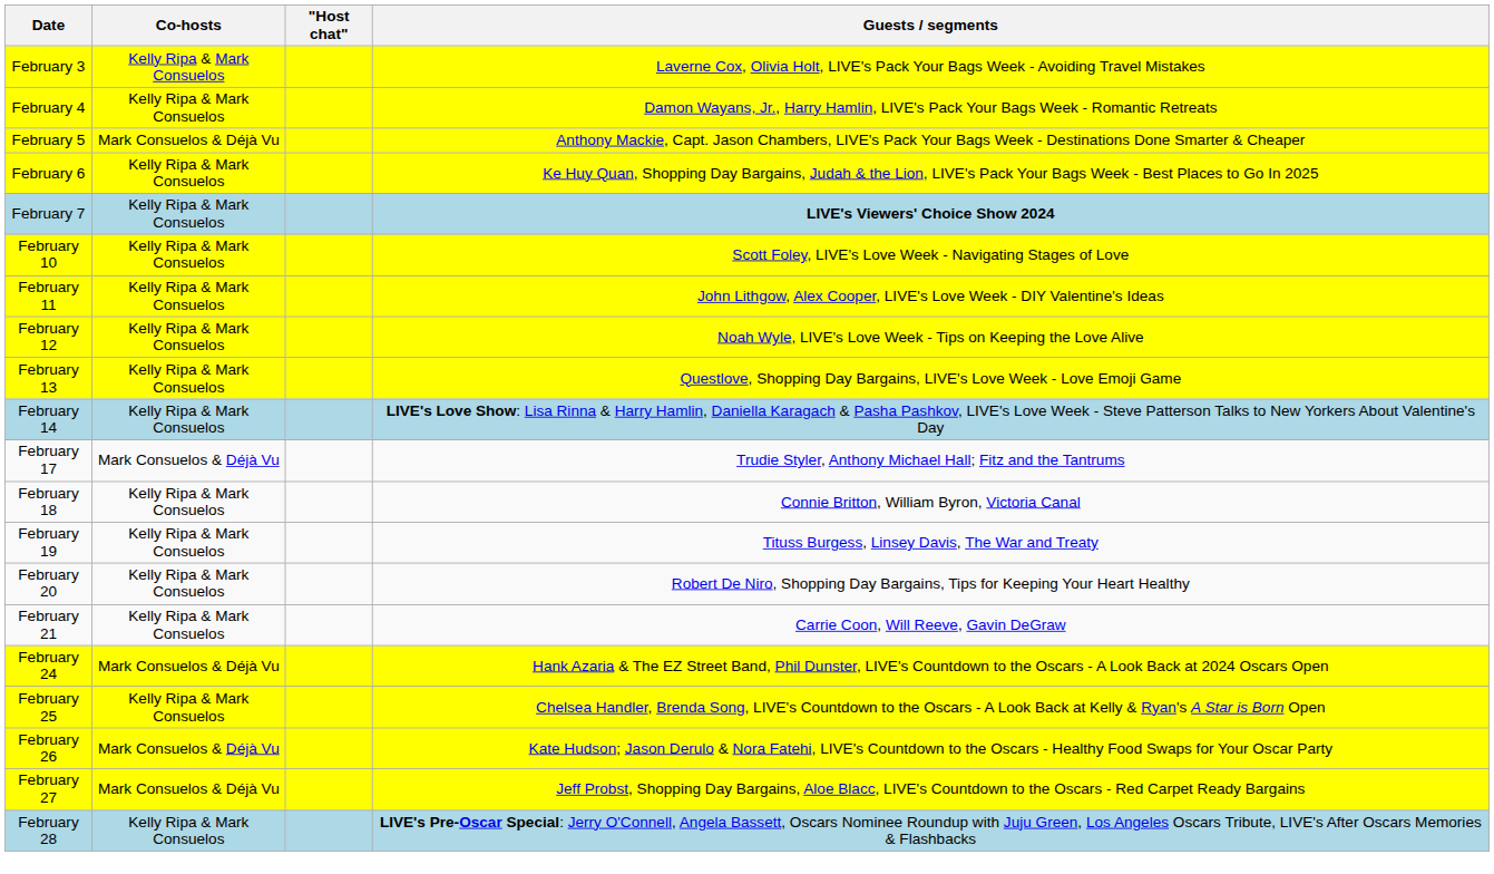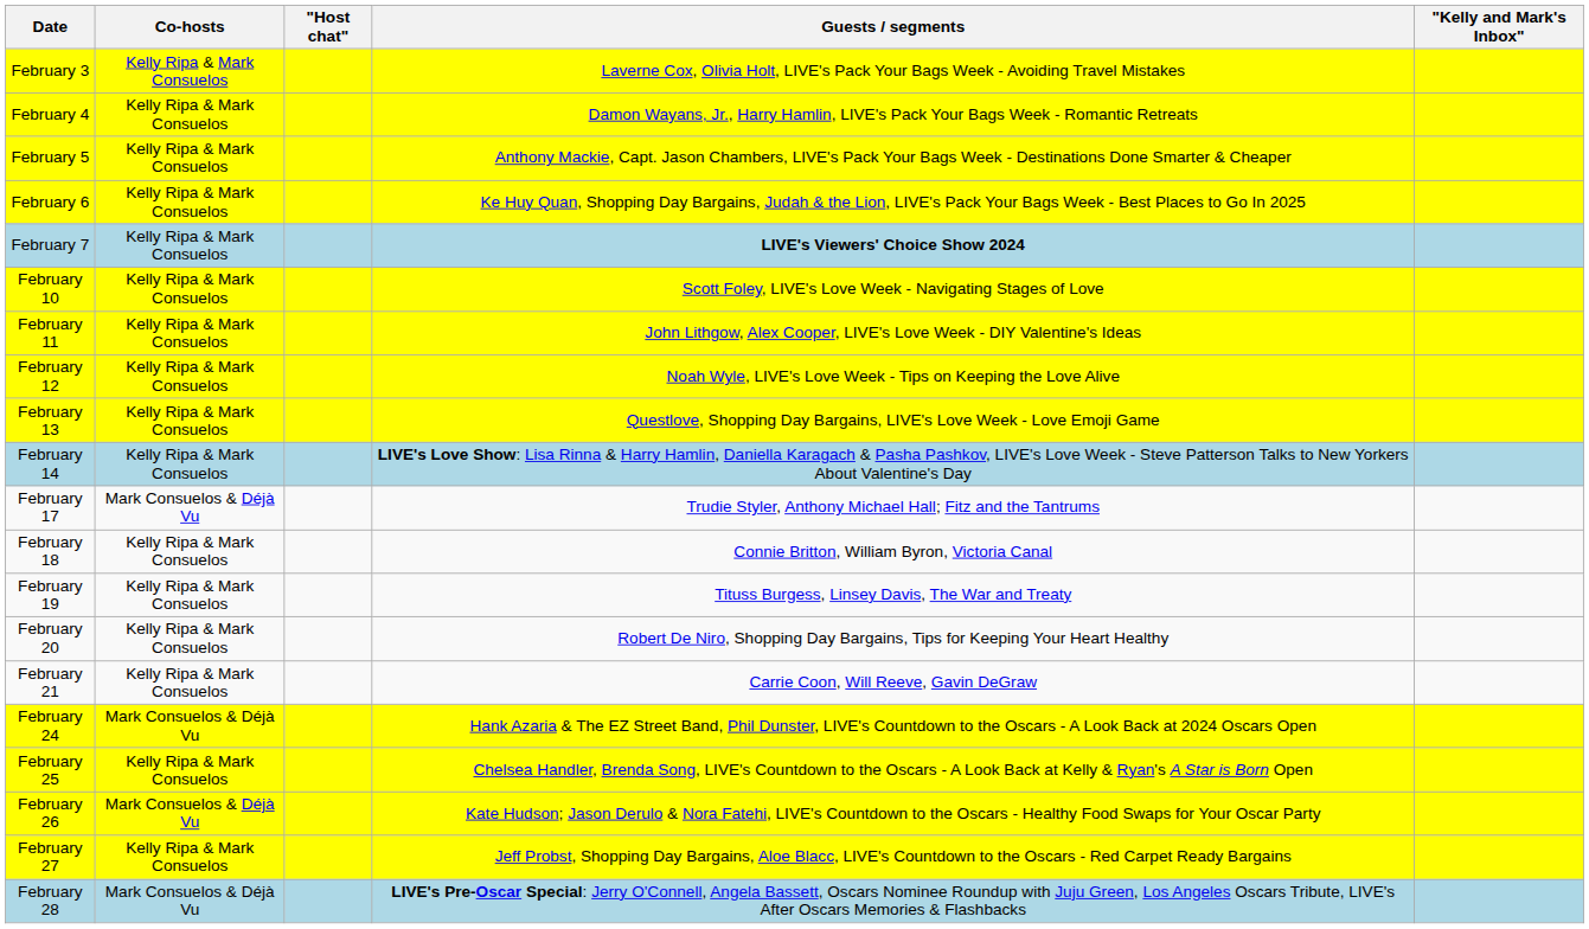 <table class="wikitable sortable" style="text-align:center;">
 <tr>
 <th>Date</th>
 <th>Co-hosts</th>
 <th>"Host chat"</th>
 <th>Guests / segments</th>
+<th>"Kelly and Mark's Inbox"</th>
 </tr>
 <tr style="background:yellow;">
 <td>February 3</td>
 <td><a href='#'>Kelly Ripa</a> & <a href='#'>Mark Consuelos</a></td>
 <td></td>
 <td><a href='#'>Laverne Cox</a>, <a href='#'>Olivia Holt</a>, LIVE's Pack Your Bags Week - Avoiding Travel Mistakes</td>
+<td></td>
 </tr>
 <tr style="background:yellow;">
 <td>February 4</td>
 <td>Kelly Ripa & Mark Consuelos</td>
 <td></td>
 <td><a href='#'>Damon Wayans, Jr.</a>, <a href='#'>Harry Hamlin</a>, LIVE's Pack Your Bags Week - Romantic Retreats</td>
+<td></td>
 </tr>
 <tr style="background:yellow;">
 <td>February 5</td>
-<td>Mark Consuelos & Déjà Vu</td>
+<td>Kelly Ripa & Mark Consuelos</td>
 <td></td>
 <td><a href='#'>Anthony Mackie</a>, Capt. Jason Chambers, LIVE's Pack Your Bags Week - Destinations Done Smarter & Cheaper</td>
+<td></td>
 </tr>
 <tr style="background:yellow;">
 <td>February 6</td>
 <td>Kelly Ripa & Mark Consuelos</td>
 <td></td>
 <td><a href='#'>Ke Huy Quan</a>, Shopping Day Bargains, <a href='#'>Judah & the Lion</a>, LIVE's Pack Your Bags Week - Best Places to Go In 2025</td>
+<td></td>
 </tr>
 <tr style="background:lightblue;">
 <td>February 7</td>
 <td>Kelly Ripa & Mark Consuelos</td>
 <td></td>
 <td><strong>LIVE's Viewers' Choice Show 2024</strong></td>
+<td></td>
 </tr>
 <tr style="background:yellow;">
 <td>February 10</td>
 <td>Kelly Ripa & Mark Consuelos</td>
 <td></td>
 <td><a href='#'>Scott Foley</a>, LIVE's Love Week - Navigating Stages of Love</td>
+<td></td>
 </tr>
 <tr style="background:yellow;">
 <td>February 11</td>
 <td>Kelly Ripa & Mark Consuelos</td>
 <td></td>
 <td><a href='#'>John Lithgow</a>, <a href='#'>Alex Cooper</a>, LIVE's Love Week - DIY Valentine's Ideas</td>
+<td></td>
 </tr>
 <tr style="background:yellow;">
 <td>February 12</td>
 <td>Kelly Ripa & Mark Consuelos</td>
 <td></td>
 <td><a href='#'>Noah Wyle</a>, LIVE's Love Week - Tips on Keeping the Love Alive</td>
+<td></td>
 </tr>
 <tr style="background:yellow;">
 <td>February 13</td>
 <td>Kelly Ripa & Mark Consuelos</td>
 <td></td>
 <td><a href='#'>Questlove</a>, Shopping Day Bargains, LIVE's Love Week - Love Emoji Game</td>
+<td></td>
 </tr>
 <tr style="background:lightblue;">
 <td>February 14</td>
 <td>Kelly Ripa & Mark Consuelos</td>
 <td></td>
 <td><strong>LIVE's Love Show</strong>: <a href='#'>Lisa Rinna</a> & <a href='#'>Harry Hamlin</a>, <a href='#'>Daniella Karagach</a> & <a href='#'>Pasha Pashkov</a>, LIVE's Love Week - Steve Patterson Talks to New Yorkers About Valentine's Day</td>
+<td></td>
 </tr>
 <tr>
 <td>February 17</td>
 <td>Mark Consuelos & <a href='#'>Déjà Vu</a></td>
 <td></td>
 <td><a href='#'>Trudie Styler</a>, <a href='#'>Anthony Michael Hall</a>; <a href='#'>Fitz and the Tantrums</a></td>
+<td></td>
 </tr>
 <tr>
 <td>February 18</td>
 <td>Kelly Ripa & Mark Consuelos</td>
 <td></td>
 <td><a href='#'>Connie Britton</a>, William Byron, <a href='#'>Victoria Canal</a></td>
+<td></td>
 </tr>
 <tr>
 <td>February 19</td>
 <td>Kelly Ripa & Mark Consuelos</td>
 <td></td>
 <td><a href='#'>Tituss Burgess</a>, <a href='#'>Linsey Davis</a>, <a href='#'>The War and Treaty</a></td>
+<td></td>
 </tr>
 <tr>
 <td>February 20</td>
 <td>Kelly Ripa & Mark Consuelos</td>
 <td></td>
 <td><a href='#'>Robert De Niro</a>, Shopping Day Bargains, Tips for Keeping Your Heart Healthy</td>
+<td></td>
 </tr>
 <tr>
 <td>February 21</td>
 <td>Kelly Ripa & Mark Consuelos</td>
 <td></td>
 <td><a href='#'>Carrie Coon</a>, <a href='#'>Will Reeve</a>, <a href='#'>Gavin DeGraw</a></td>
+<td></td>
 </tr>
 <tr style="background:yellow;">
 <td>February 24</td>
 <td>Mark Consuelos & Déjà Vu</td>
 <td></td>
 <td><a href='#'>Hank Azaria</a> & The EZ Street Band, <a href='#'>Phil Dunster</a>, LIVE's Countdown to the Oscars - A Look Back at 2024 Oscars Open</td>
+<td></td>
 </tr>
 <tr style="background:yellow;">
 <td>February 25</td>
 <td>Kelly Ripa & Mark Consuelos</td>
 <td></td>
 <td><a href='#'>Chelsea Handler</a>, <a href='#'>Brenda Song</a>, LIVE's Countdown to the Oscars - A Look Back at Kelly & <a href='#'>Ryan</a>'s <i><a href='#'>A Star is Born</a></i> Open</td>
+<td></td>
 </tr>
 <tr style="background:yellow;">
 <td>February 26</td>
 <td>Mark Consuelos & <a href='#'>Déjà Vu</a></td>
 <td></td>
 <td><a href='#'>Kate Hudson</a>; <a href='#'>Jason Derulo</a> & <a href='#'>Nora Fatehi</a>, LIVE's Countdown to the Oscars - Healthy Food Swaps for Your Oscar Party</td>
+<td></td>
 </tr>
 <tr style="background:yellow;">
 <td>February 27</td>
-<td>Mark Consuelos & Déjà Vu</td>
+<td>Kelly Ripa & Mark Consuelos</td>
 <td></td>
 <td><a href='#'>Jeff Probst</a>, Shopping Day Bargains, <a href='#'>Aloe Blacc</a>, LIVE's Countdown to the Oscars - Red Carpet Ready Bargains</td>
+<td></td>
 </tr>
 <tr style="background:lightblue;">
 <td>February 28</td>
-<td>Kelly Ripa & Mark Consuelos</td>
+<td>Mark Consuelos & Déjà Vu</td>
 <td></td>
 <td><strong>LIVE's Pre-<a href='#'>Oscar</a> Special</strong>: <a href='#'>Jerry O'Connell</a>, <a href='#'>Angela Bassett</a>, Oscars Nominee Roundup with <a href='#'>Juju Green</a>, <a href='#'>Los Angeles</a> Oscars Tribute, LIVE's After Oscars Memories & Flashbacks</td>
+<td></td>
 </tr>
 </table>
